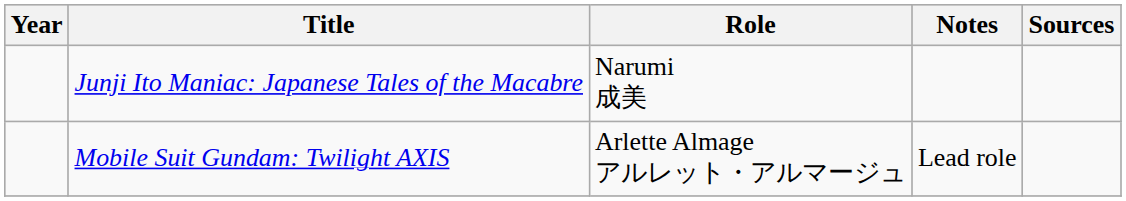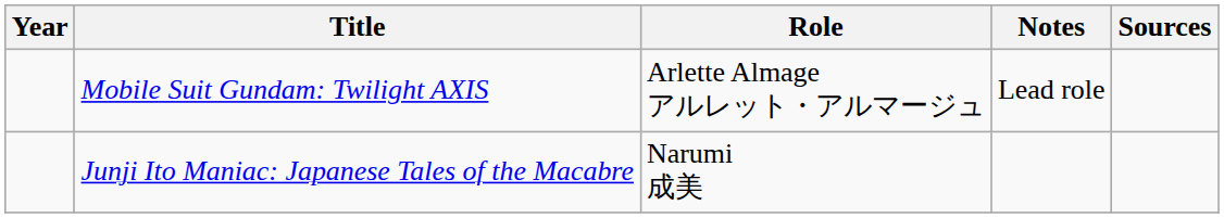 <table class="wikitable sortable">
 <tr>
 <th>Year</th>
 <th>Title</th>
 <th>Role</th>
 <th class="unsortable">Notes</th>
 <th class="unsortable">Sources</th>
 </tr>
 <tr>
 <td></td>
+<td><em><a href='#'>Mobile Suit Gundam: Twilight AXIS</a></em></td>
+<td>Arlette Almage<br>アルレット・アルマージュ</td>
+<td>Lead role</td>
+<td></td>
+</tr>
+<tr>
+<td></td>
 <td><em><a href='#'>Junji Ito Maniac: Japanese Tales of the Macabre</a></em></td>
 <td>Narumi<br>成美</td>
 <td></td>
 <td></td>
 </tr>
-<tr>
-<td></td>
-<td><em><a href='#'>Mobile Suit Gundam: Twilight AXIS</a></em></td>
-<td>Arlette Almage<br>アルレット・アルマージュ</td>
-<td>Lead role</td>
-<td></td>
-</tr>
 </table>
